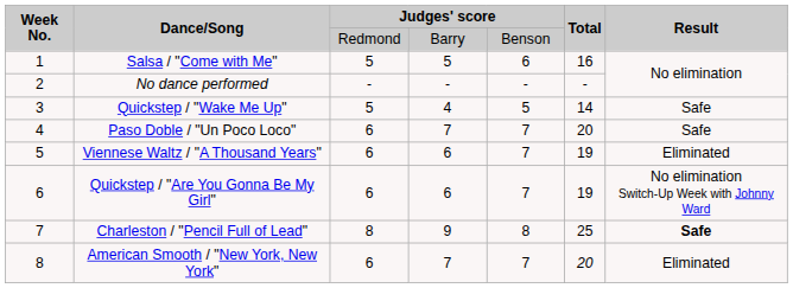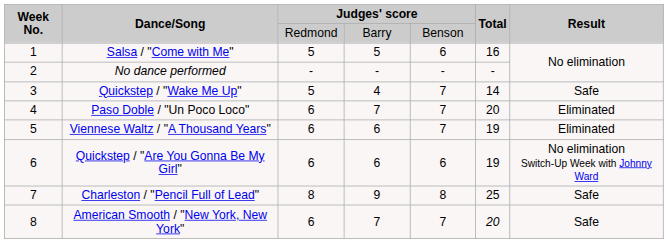 <table class="wikitable collapsible">
 <tr>
 <th rowspan="2" style="background:#ccc; text-align:Center;"><strong>Week No.</strong></th>
 <th rowspan="2" style="background:#ccc; text-align:Center;"><strong>Dance/Song</strong></th>
 <th colspan="3" style="background:#ccc; text-align:Center;"><strong>Judges' score</strong></th>
 <th rowspan="2" style="background:#ccc; text-align:Center;"><strong>Total</strong></th>
 <th rowspan="2" style="background:#ccc; text-align:Center;"><strong>Result</strong></th>
 </tr>
 <tr style="text-align:center; background:#ccc;">
 <td style="width:10%; ">Redmond</td>
 <td style="width:10%; ">Barry</td>
 <td style="width:10%; ">Benson</td>
 </tr>
 <tr style="text-align:center; background:#faf6f6;">
 <td>1</td>
 <td><a href='#'>Salsa</a> / "<a href='#'>Come with Me</a>"</td>
 <td>5</td>
 <td>5</td>
 <td>6</td>
 <td>16</td>
 <td rowspan="2">No elimination</td>
 </tr>
 <tr style="text-align:center; background:#faf6f6;">
 <td>2</td>
 <td><em>No dance performed</em></td>
 <td>-</td>
 <td>-</td>
 <td>-</td>
 <td>-</td>
 </tr>
 <tr style="text-align:center; background:#faf6f6;">
 <td>3</td>
 <td><a href='#'>Quickstep</a> / "<a href='#'>Wake Me Up</a>"</td>
 <td>5</td>
 <td>4</td>
-<td>5</td>
+<td>7</td>
 <td>14</td>
 <td>Safe</td>
 </tr>
 <tr style="text-align:center; background:#faf6f6;">
 <td>4</td>
 <td><a href='#'>Paso Doble</a> / "Un Poco Loco"</td>
 <td>6</td>
 <td>7</td>
 <td>7</td>
 <td>20</td>
-<td>Safe</td>
+<td>Eliminated</td>
 </tr>
 <tr style="text-align:center; background:#faf6f6;">
 <td>5</td>
 <td><a href='#'>Viennese Waltz</a> / "<a href='#'>A Thousand Years</a>"</td>
 <td>6</td>
 <td>6</td>
 <td>7</td>
 <td>19</td>
 <td>Eliminated</td>
 </tr>
 <tr style="text-align:center; background:#faf6f6;">
 <td>6</td>
 <td><a href='#'>Quickstep</a> / "<a href='#'>Are You Gonna Be My Girl</a>"</td>
 <td>6</td>
 <td>6</td>
-<td>7</td>
+<td>6</td>
 <td>19</td>
 <td>No elimination<br><small>Switch-Up Week with <a href='#'>Johnny Ward</a></small></td>
 </tr>
 <tr style="text-align:center; background:#faf6f6;">
 <td>7</td>
 <td><a href='#'>Charleston</a> / "<a href='#'>Pencil Full of Lead</a>"</td>
 <td>8</td>
 <td>9</td>
 <td>8</td>
 <td>25</td>
-<td><strong>Safe</strong></td>
+<td>Safe</td>
 </tr>
 <tr style="text-align:center; background:#faf6f6">
 <td>8</td>
 <td><a href='#'>American Smooth</a> / "<a href='#'>New York, New York</a>"</td>
 <td>6</td>
 <td>7</td>
 <td>7</td>
 <td><span><em>20</em></span></td>
-<td>Eliminated</td>
+<td>Safe</td>
 </tr>
 </table>
